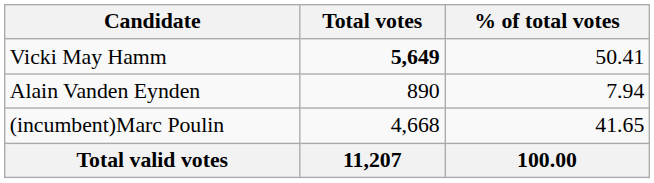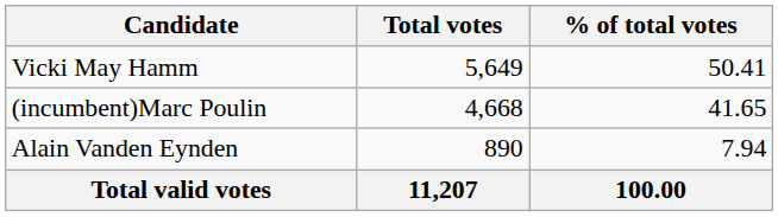 <table class="wikitable" width="475">
 <tr>
 <th align="left">Candidate</th>
 <th align="right">Total votes</th>
 <th align="right">% of total votes</th>
 </tr>
 <tr>
 <td align="left">Vicki May Hamm</td>
-<td align="right"><strong>5,649</strong></td>
+<td align="right">5,649</td>
 <td align="right">50.41</td>
+</tr>
+<tr>
+<td align="left">(incumbent)Marc Poulin</td>
+<td align="right">4,668</td>
+<td align="right">41.65</td>
 </tr>
 <tr>
 <td align="left">Alain Vanden Eynden</td>
 <td align="right">890</td>
 <td align="right">7.94</td>
-</tr>
-<tr>
-<td align="left">(incumbent)Marc Poulin</td>
-<td align="right">4,668</td>
-<td align="right">41.65</td>
 </tr>
 <tr bgcolor="#EEEEEE">
 <th align="left">Total valid votes</th>
 <th align="right"><strong>11,207</strong></th>
 <th align="right"><strong>100.00</strong></th>
 </tr>
 </table>
